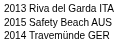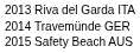 <table>
 <tr>
 <td>2013 Riva del Garda ITA</td>
+<td></td>
+<td></td>
+<td></td>
+</tr>
+<tr>
+<td>2014 Travemünde GER</td>
 <td></td>
 <td></td>
 <td></td>
 </tr>
 <tr>
 <td>2015 Safety Beach AUS</td>
 <td></td>
 <td></td>
 <td></td>
 </tr>
 <tr>
-<td>2014 Travemünde GER</td>
-<td></td>
-<td></td>
-<td></td>
-</tr>
-<tr>
 </tr>
 </table>
